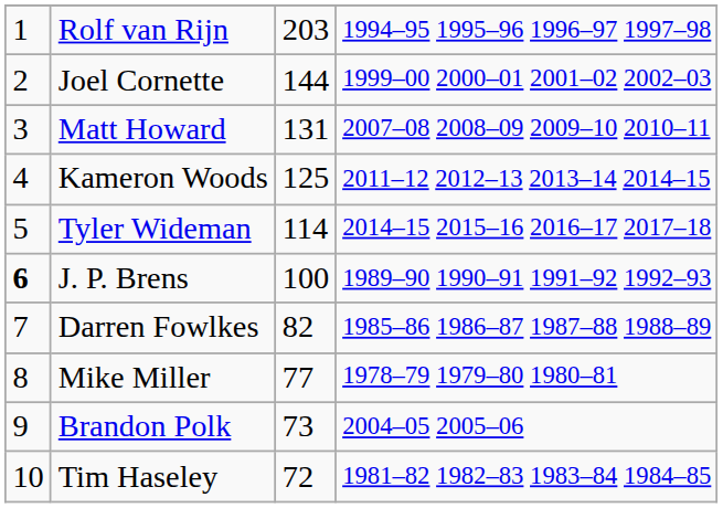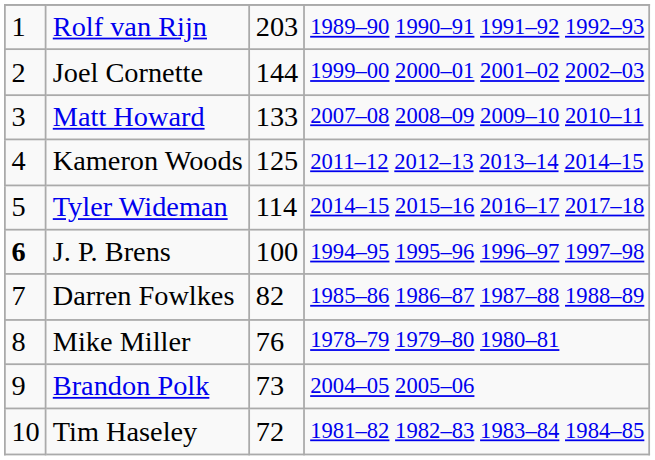 <table class="wikitable">
 <tr>
 </tr>
 <tr>
 <td>1</td>
 <td><a href='#'>Rolf van Rijn</a></td>
 <td>203</td>
-<td style="font-size:80%;"><a href='#'>1994–95</a> <a href='#'>1995–96</a> <a href='#'>1996–97</a> <a href='#'>1997–98</a></td>
+<td style="font-size:80%;"><a href='#'>1989–90</a> <a href='#'>1990–91</a> <a href='#'>1991–92</a> <a href='#'>1992–93</a></td>
 </tr>
 <tr>
 <td>2</td>
 <td>Joel Cornette</td>
 <td>144</td>
 <td style="font-size:80%;"><a href='#'>1999–00</a> <a href='#'>2000–01</a> <a href='#'>2001–02</a> <a href='#'>2002–03</a></td>
 </tr>
 <tr>
 <td>3</td>
 <td><a href='#'>Matt Howard</a></td>
-<td>131</td>
+<td>133</td>
 <td style="font-size:80%;"><a href='#'>2007–08</a> <a href='#'>2008–09</a> <a href='#'>2009–10</a> <a href='#'>2010–11</a></td>
 </tr>
 <tr>
 <td>4</td>
 <td>Kameron Woods</td>
 <td>125</td>
 <td style="font-size:80%;"><a href='#'>2011–12</a> <a href='#'>2012–13</a> <a href='#'>2013–14</a> <a href='#'>2014–15</a></td>
 </tr>
 <tr>
 <td>5</td>
 <td><a href='#'>Tyler Wideman</a></td>
 <td>114</td>
 <td style="font-size:80%;"><a href='#'>2014–15</a> <a href='#'>2015–16</a> <a href='#'>2016–17</a> <a href='#'>2017–18</a></td>
 </tr>
 <tr>
 <td><strong>6</strong></td>
 <td>J. P. Brens</td>
 <td>100</td>
-<td style="font-size:80%;"><a href='#'>1989–90</a> <a href='#'>1990–91</a> <a href='#'>1991–92</a> <a href='#'>1992–93</a></td>
+<td style="font-size:80%;"><a href='#'>1994–95</a> <a href='#'>1995–96</a> <a href='#'>1996–97</a> <a href='#'>1997–98</a></td>
 </tr>
 <tr>
 <td>7</td>
 <td>Darren Fowlkes</td>
 <td>82</td>
 <td style="font-size:80%;"><a href='#'>1985–86</a> <a href='#'>1986–87</a> <a href='#'>1987–88</a> <a href='#'>1988–89</a></td>
 </tr>
 <tr>
 <td>8</td>
 <td>Mike Miller</td>
-<td>77</td>
+<td>76</td>
 <td style="font-size:80%;"><a href='#'>1978–79</a> <a href='#'>1979–80</a> <a href='#'>1980–81</a></td>
 </tr>
 <tr>
 <td>9</td>
 <td><a href='#'>Brandon Polk</a></td>
 <td>73</td>
 <td style="font-size:80%;"><a href='#'>2004–05</a> <a href='#'>2005–06</a></td>
 </tr>
 <tr>
 <td>10</td>
 <td>Tim Haseley</td>
 <td>72</td>
 <td style="font-size:80%;"><a href='#'>1981–82</a> <a href='#'>1982–83</a> <a href='#'>1983–84</a> <a href='#'>1984–85</a></td>
 </tr>
 </table>
